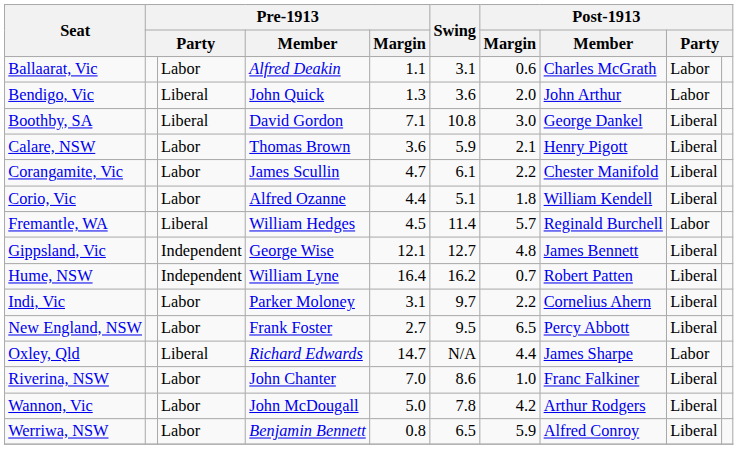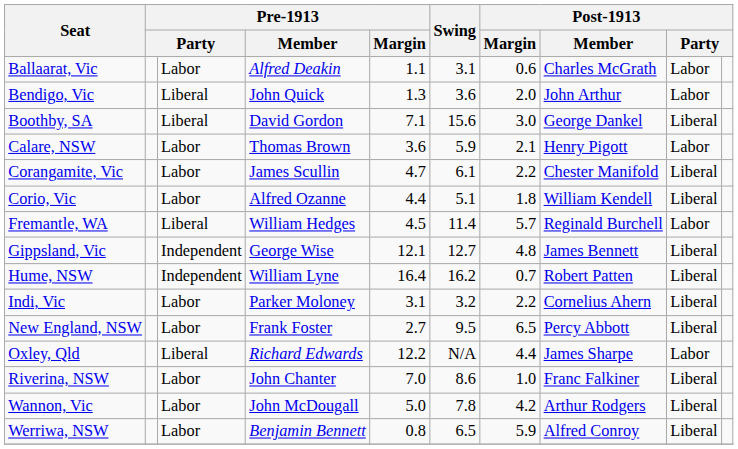 <table class="wikitable">
 <tr>
 <th rowspan="2">Seat</th>
 <th colspan="4">Pre-1913</th>
 <th rowspan="2">Swing</th>
 <th colspan="4">Post-1913</th>
 </tr>
 <tr>
 <th colspan="2">Party</th>
 <th>Member</th>
 <th>Margin</th>
 <th>Margin</th>
 <th>Member</th>
 <th colspan="2">Party</th>
 </tr>
 <tr>
 <td><a href='#'>Ballaarat, Vic</a></td>
 <td> </td>
 <td>Labor</td>
 <td><em><a href='#'>Alfred Deakin</a></em></td>
 <td style="text-align:right;">1.1</td>
 <td style="text-align:right;">3.1</td>
 <td style="text-align:right;">0.6</td>
 <td><a href='#'>Charles McGrath</a></td>
 <td>Labor</td>
 <td> </td>
 </tr>
 <tr>
 <td><a href='#'>Bendigo, Vic</a></td>
 <td> </td>
 <td>Liberal</td>
 <td><a href='#'>John Quick</a></td>
 <td style="text-align:right;">1.3</td>
 <td style="text-align:right;">3.6</td>
 <td style="text-align:right;">2.0</td>
 <td><a href='#'>John Arthur</a></td>
 <td>Labor</td>
 <td> </td>
 </tr>
 <tr>
 <td><a href='#'>Boothby, SA</a></td>
 <td> </td>
 <td>Liberal</td>
 <td><a href='#'>David Gordon</a></td>
 <td style="text-align:right;">7.1</td>
-<td style="text-align:right;">10.8</td>
+<td style="text-align:right;">15.6</td>
 <td style="text-align:right;">3.0</td>
 <td><a href='#'>George Dankel</a></td>
 <td>Liberal</td>
 <td> </td>
 </tr>
 <tr>
 <td><a href='#'>Calare, NSW</a></td>
 <td> </td>
 <td>Labor</td>
 <td><a href='#'>Thomas Brown</a></td>
 <td style="text-align:right;">3.6</td>
 <td style="text-align:right;">5.9</td>
 <td style="text-align:right;">2.1</td>
 <td><a href='#'>Henry Pigott</a></td>
-<td>Liberal</td>
+<td>Labor</td>
 <td> </td>
 </tr>
 <tr>
 <td><a href='#'>Corangamite, Vic</a></td>
 <td> </td>
 <td>Labor</td>
 <td><a href='#'>James Scullin</a></td>
 <td style="text-align:right;">4.7</td>
 <td style="text-align:right;">6.1</td>
 <td style="text-align:right;">2.2</td>
 <td><a href='#'>Chester Manifold</a></td>
 <td>Liberal</td>
 <td> </td>
 </tr>
 <tr>
 <td><a href='#'>Corio, Vic</a></td>
 <td> </td>
 <td>Labor</td>
 <td><a href='#'>Alfred Ozanne</a></td>
 <td style="text-align:right;">4.4</td>
 <td style="text-align:right;">5.1</td>
 <td style="text-align:right;">1.8</td>
 <td><a href='#'>William Kendell</a></td>
 <td>Liberal</td>
 <td> </td>
 </tr>
 <tr>
 <td><a href='#'>Fremantle, WA</a></td>
 <td> </td>
 <td>Liberal</td>
 <td><a href='#'>William Hedges</a></td>
 <td style="text-align:right;">4.5</td>
 <td style="text-align:right;">11.4</td>
 <td style="text-align:right;">5.7</td>
 <td><a href='#'>Reginald Burchell</a></td>
 <td>Labor</td>
 <td> </td>
 </tr>
 <tr>
 <td><a href='#'>Gippsland, Vic</a></td>
 <td> </td>
 <td>Independent</td>
 <td><a href='#'>George Wise</a></td>
 <td style="text-align:right;">12.1</td>
 <td style="text-align:right;">12.7</td>
 <td style="text-align:right;">4.8</td>
 <td><a href='#'>James Bennett</a></td>
 <td>Liberal</td>
 <td> </td>
 </tr>
 <tr>
 <td><a href='#'>Hume, NSW</a></td>
 <td> </td>
 <td>Independent</td>
 <td><a href='#'>William Lyne</a></td>
 <td style="text-align:right;">16.4</td>
 <td style="text-align:right;">16.2</td>
 <td style="text-align:right;">0.7</td>
 <td><a href='#'>Robert Patten</a></td>
 <td>Liberal</td>
 <td> </td>
 </tr>
 <tr>
 <td><a href='#'>Indi, Vic</a></td>
 <td> </td>
 <td>Labor</td>
 <td><a href='#'>Parker Moloney</a></td>
 <td style="text-align:right;">3.1</td>
-<td style="text-align:right;">9.7</td>
+<td style="text-align:right;">3.2</td>
 <td style="text-align:right;">2.2</td>
 <td><a href='#'>Cornelius Ahern</a></td>
 <td>Liberal</td>
 <td> </td>
 </tr>
 <tr>
 <td><a href='#'>New England, NSW</a></td>
 <td> </td>
 <td>Labor</td>
 <td><a href='#'>Frank Foster</a></td>
 <td style="text-align:right;">2.7</td>
 <td style="text-align:right;">9.5</td>
 <td style="text-align:right;">6.5</td>
 <td><a href='#'>Percy Abbott</a></td>
 <td>Liberal</td>
 <td> </td>
 </tr>
 <tr>
 <td><a href='#'>Oxley, Qld</a></td>
 <td> </td>
 <td>Liberal</td>
 <td><em><a href='#'>Richard Edwards</a></em></td>
-<td style="text-align:right;">14.7</td>
+<td style="text-align:right;">12.2</td>
 <td style="text-align:right;">N/A</td>
 <td style="text-align:right;">4.4</td>
 <td><a href='#'>James Sharpe</a></td>
 <td>Labor</td>
 <td> </td>
 </tr>
 <tr>
 <td><a href='#'>Riverina, NSW</a></td>
 <td> </td>
 <td>Labor</td>
 <td><a href='#'>John Chanter</a></td>
 <td style="text-align:right;">7.0</td>
 <td style="text-align:right;">8.6</td>
 <td style="text-align:right;">1.0</td>
 <td><a href='#'>Franc Falkiner</a></td>
 <td>Liberal</td>
 <td> </td>
 </tr>
 <tr>
 <td><a href='#'>Wannon, Vic</a></td>
 <td> </td>
 <td>Labor</td>
 <td><a href='#'>John McDougall</a></td>
 <td style="text-align:right;">5.0</td>
 <td style="text-align:right;">7.8</td>
 <td style="text-align:right;">4.2</td>
 <td><a href='#'>Arthur Rodgers</a></td>
 <td>Liberal</td>
 <td> </td>
 </tr>
 <tr>
 <td><a href='#'>Werriwa, NSW</a></td>
 <td> </td>
 <td>Labor</td>
 <td><em><a href='#'>Benjamin Bennett</a></em></td>
 <td style="text-align:right;">0.8</td>
 <td style="text-align:right;">6.5</td>
 <td style="text-align:right;">5.9</td>
 <td><a href='#'>Alfred Conroy</a></td>
 <td>Liberal</td>
 <td> </td>
 </tr>
 <tr>
 </tr>
 </table>
